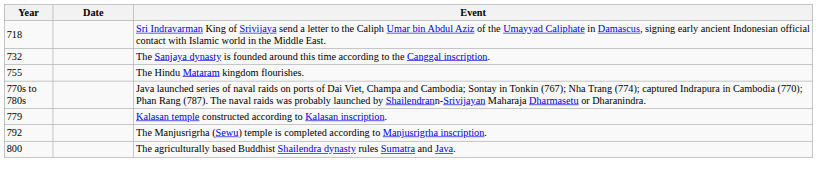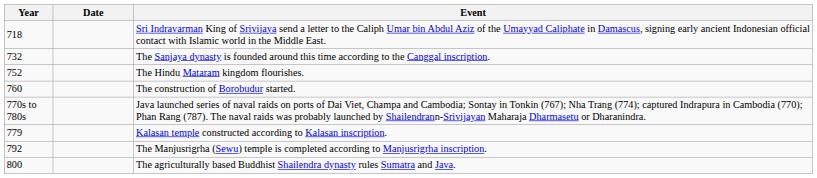 <table class="wikitable" width="100%">
 <tr>
 <th style="width:6%">Year</th>
 <th style="width:10%">Date</th>
 <th>Event</th>
 </tr>
 <tr>
 <td>718</td>
 <td></td>
 <td><a href='#'>Sri Indravarman</a> King of <a href='#'>Srivijaya</a> send a letter to the Caliph <a href='#'>Umar bin Abdul Aziz</a> of the <a href='#'>Umayyad Caliphate</a> in <a href='#'>Damascus</a>, signing early ancient Indonesian official contact with Islamic world in the Middle East.</td>
 </tr>
 <tr>
 <td>732</td>
 <td></td>
 <td>The <a href='#'>Sanjaya dynasty</a> is founded around this time according to the <a href='#'>Canggal inscription</a>.</td>
 </tr>
 <tr>
-<td>755</td>
+<td>752</td>
 <td></td>
 <td>The Hindu <a href='#'>Mataram</a> kingdom flourishes.</td>
+</tr>
+<tr>
+<td>760</td>
+<td></td>
+<td>The construction of <a href='#'>Borobudur</a> started.</td>
 </tr>
 <tr>
 <td>770s to 780s</td>
 <td></td>
 <td>Java launched series of naval raids on ports of Dai Viet, Champa and Cambodia; Sontay in Tonkin (767); Nha Trang (774); captured Indrapura in Cambodia (770); Phan Rang (787). The naval raids was probably launched by <a href='#'>Shailendran</a>n-<a href='#'>Srivijayan</a> Maharaja <a href='#'>Dharmasetu</a> or Dharanindra.</td>
 </tr>
 <tr>
 <td>779</td>
 <td></td>
 <td><a href='#'>Kalasan temple</a> constructed according to <a href='#'>Kalasan inscription</a>.</td>
 </tr>
 <tr>
 <td>792</td>
 <td></td>
 <td>The Manjusrigrha (<a href='#'>Sewu</a>) temple is completed according to <a href='#'>Manjusrigrha inscription</a>.</td>
 </tr>
 <tr>
 <td>800</td>
 <td></td>
 <td>The agriculturally based Buddhist <a href='#'>Shailendra dynasty</a> rules <a href='#'>Sumatra</a> and <a href='#'>Java</a>.</td>
 </tr>
 </table>
